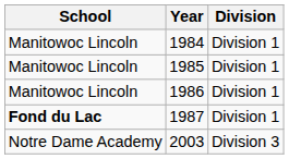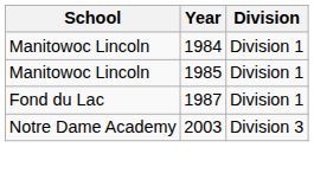 <table class="wikitable">
 <tr>
 <th>School</th>
 <th>Year</th>
 <th>Division</th>
 </tr>
 <tr>
 <td>Manitowoc Lincoln</td>
 <td>1984</td>
 <td>Division 1</td>
 </tr>
 <tr>
 <td>Manitowoc Lincoln</td>
 <td>1985</td>
 <td>Division 1</td>
 </tr>
 <tr>
-<td>Manitowoc Lincoln</td>
-<td>1986</td>
-<td>Division 1</td>
-</tr>
-<tr>
-<td><strong>Fond du Lac</strong></td>
+<td>Fond du Lac</td>
 <td>1987</td>
 <td>Division 1</td>
 </tr>
 <tr>
 <td>Notre Dame Academy</td>
 <td>2003</td>
 <td>Division 3</td>
 </tr>
 </table>
